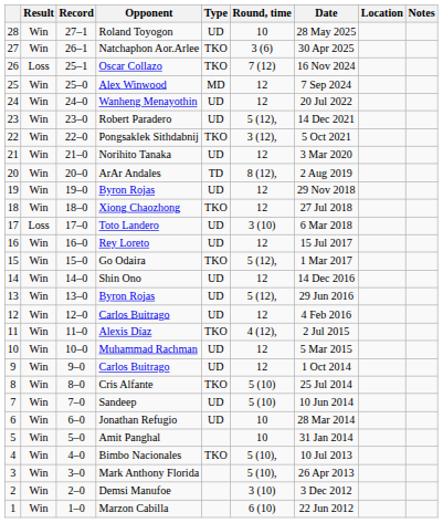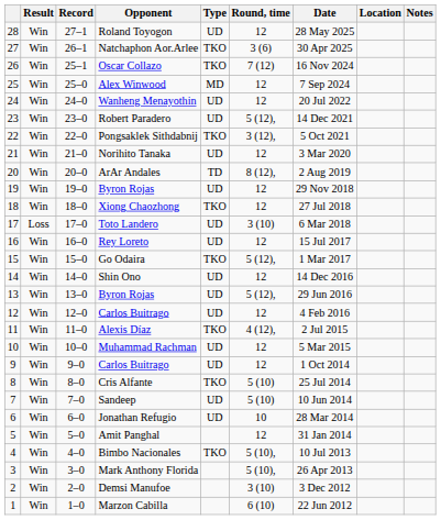 <table class="wikitable" style="text-align:center">
 <tr>
 <th></th>
 <th>Result</th>
 <th>Record</th>
 <th>Opponent</th>
 <th>Type</th>
 <th>Round, time</th>
 <th>Date</th>
 <th>Location</th>
 <th>Notes</th>
 </tr>
 <tr>
 <td>28</td>
 <td>Win</td>
 <td>27–1</td>
 <td style="text-align: left;">Roland Toyogon</td>
 <td>UD</td>
-<td>10</td>
+<td>12</td>
 <td>28 May 2025</td>
 <td align=left></td>
 <td style="text-align:left;"></td>
 </tr>
 <tr>
 <td>27</td>
 <td>Win</td>
 <td>26–1</td>
 <td style="text-align:left;">Natchaphon Aor.Arlee</td>
 <td>TKO</td>
 <td>3 (6) </td>
 <td>30 Apr 2025</td>
 <td align=left></td>
 <td align=left></td>
 </tr>
 <tr>
 <td>26</td>
-<td>Loss</td>
+<td>Win</td>
 <td>25–1</td>
 <td style="text-align:left;"><a href='#'>Oscar Collazo</a></td>
 <td>TKO</td>
 <td>7 (12) </td>
 <td>16 Nov 2024</td>
 <td align=left></td>
 <td align=left></td>
 </tr>
 <tr>
 <td>25</td>
 <td>Win</td>
 <td>25–0</td>
 <td style="text-align:left;"><a href='#'>Alex Winwood</a></td>
 <td>MD</td>
 <td>12</td>
 <td>7 Sep 2024</td>
 <td style="text-align:left;"></td>
 <td style="text-align:left;"></td>
 </tr>
 <tr>
 <td>24</td>
 <td>Win</td>
 <td>24–0</td>
 <td style="text-align:left;"><a href='#'>Wanheng Menayothin</a></td>
 <td>UD</td>
 <td>12</td>
 <td>20 Jul 2022</td>
 <td style="text-align:left;"></td>
 <td style="text-align:left;"></td>
 </tr>
 <tr>
 <td>23</td>
 <td>Win</td>
 <td>23–0</td>
 <td style="text-align:left;">Robert Paradero</td>
 <td>UD</td>
 <td>5 (12), </td>
 <td>14 Dec 2021</td>
 <td style="text-align:left;"></td>
 <td style="text-align:left;"></td>
 </tr>
 <tr>
 <td>22</td>
 <td>Win</td>
 <td>22–0</td>
 <td style="text-align:left;">Pongsaklek Sithdabnij</td>
 <td>TKO</td>
 <td>3 (12), </td>
 <td>5 Oct 2021</td>
 <td style="text-align:left;"></td>
 <td style="text-align:left;"></td>
 </tr>
 <tr>
 <td>21</td>
 <td>Win</td>
 <td>21–0</td>
 <td style="text-align:left;">Norihito Tanaka</td>
 <td>UD</td>
 <td>12</td>
 <td>3 Mar 2020</td>
 <td style="text-align:left;"></td>
 <td style="text-align:left;"></td>
 </tr>
 <tr>
 <td>20</td>
 <td>Win</td>
 <td>20–0</td>
 <td style="text-align:left;">ArAr Andales</td>
 <td>TD</td>
 <td>8 (12), </td>
 <td>2 Aug 2019</td>
 <td style="text-align:left;"></td>
 <td style="text-align:left;"></td>
 </tr>
 <tr>
 <td>19</td>
 <td>Win</td>
 <td>19–0</td>
 <td style="text-align:left;"><a href='#'>Byron Rojas</a></td>
 <td>UD</td>
 <td>12</td>
 <td>29 Nov 2018</td>
 <td style="text-align:left;"></td>
 <td style="text-align:left;"></td>
 </tr>
 <tr>
 <td>18</td>
 <td>Win</td>
 <td>18–0</td>
 <td style="text-align:left;"><a href='#'>Xiong Chaozhong</a></td>
 <td>TKO</td>
 <td>12</td>
 <td>27 Jul 2018</td>
 <td style="text-align:left;"></td>
 <td style="text-align:left;"></td>
 </tr>
 <tr>
 <td>17</td>
 <td>Loss</td>
 <td>17–0</td>
 <td style="text-align:left;"><a href='#'>Toto Landero</a></td>
 <td>UD</td>
 <td>3 (10)</td>
 <td>6 Mar 2018</td>
 <td style="text-align:left;"></td>
 <td style="text-align:left;"></td>
 </tr>
 <tr>
 <td>16</td>
 <td>Win</td>
 <td>16–0</td>
 <td style="text-align:left;"><a href='#'>Rey Loreto</a></td>
 <td>UD</td>
 <td>12</td>
 <td>15 Jul 2017</td>
 <td style="text-align:left;"></td>
 <td style="text-align:left;"></td>
 </tr>
 <tr>
 <td>15</td>
 <td>Win</td>
 <td>15–0</td>
 <td style="text-align:left;">Go Odaira</td>
 <td>TKO</td>
 <td>5 (12), </td>
 <td>1 Mar 2017</td>
 <td style="text-align:left;"></td>
 <td style="text-align:left;"></td>
 </tr>
 <tr>
 <td>14</td>
 <td>Win</td>
 <td>14–0</td>
 <td style="text-align:left;">Shin Ono</td>
 <td>UD</td>
 <td>12</td>
 <td>14 Dec 2016</td>
 <td style="text-align:left;"></td>
 <td style="text-align:left;"></td>
 </tr>
 <tr>
 <td>13</td>
 <td>Win</td>
 <td>13–0</td>
 <td style="text-align:left;"><a href='#'>Byron Rojas</a></td>
 <td>UD</td>
 <td>5 (12), </td>
 <td>29 Jun 2016</td>
 <td style="text-align:left;"></td>
 <td style="text-align:left;"></td>
 </tr>
 <tr>
 <td>12</td>
 <td>Win</td>
 <td>12–0</td>
 <td style="text-align:left;"><a href='#'>Carlos Buitrago</a></td>
 <td>UD</td>
 <td>12</td>
 <td>4 Feb 2016</td>
 <td style="text-align:left;"></td>
 <td style="text-align:left;"></td>
 </tr>
 <tr>
 <td>11</td>
 <td>Win</td>
 <td>11–0</td>
 <td style="text-align:left;"><a href='#'>Alexis Díaz</a></td>
 <td>TKO</td>
 <td>4 (12), </td>
 <td>2 Jul 2015</td>
 <td style="text-align:left;"></td>
 <td style="text-align:left;"></td>
 </tr>
 <tr>
 <td>10</td>
 <td>Win</td>
 <td>10–0</td>
 <td style="text-align:left;"><a href='#'>Muhammad Rachman</a></td>
 <td>UD</td>
 <td>12</td>
 <td>5 Mar 2015</td>
 <td style="text-align:left;"></td>
 <td style="text-align:left;"></td>
 </tr>
 <tr>
 <td>9</td>
 <td>Win</td>
 <td>9–0</td>
 <td style="text-align:left;"><a href='#'>Carlos Buitrago</a></td>
 <td>UD</td>
 <td>12</td>
 <td>1 Oct 2014</td>
 <td style="text-align:left;"></td>
 <td style="text-align:left;"></td>
 </tr>
 <tr>
 <td>8</td>
 <td>Win</td>
 <td>8–0</td>
 <td style="text-align:left;">Cris Alfante</td>
 <td>TKO</td>
 <td>5 (10)</td>
 <td>25 Jul 2014</td>
 <td style="text-align:left;"></td>
 <td style="text-align:left;"></td>
 </tr>
 <tr>
 <td>7</td>
 <td>Win</td>
 <td>7–0</td>
 <td style="text-align:left;">Sandeep</td>
 <td>UD</td>
 <td>5 (10)</td>
 <td>10 Jun 2014</td>
 <td style="text-align:left;"></td>
 <td style="text-align:left;"></td>
 </tr>
 <tr>
 <td>6</td>
 <td>Win</td>
 <td>6–0</td>
 <td style="text-align:left;">Jonathan Refugio</td>
 <td>UD</td>
 <td>10</td>
 <td>28 Mar 2014</td>
 <td style="text-align:left;"></td>
 <td style="text-align:left;"></td>
 </tr>
 <tr>
 <td>5</td>
 <td>Win</td>
 <td>5–0</td>
 <td style="text-align:left;">Amit Panghal</td>
 <td></td>
-<td>10</td>
+<td>12</td>
 <td>31 Jan 2014</td>
 <td style="text-align:left;"></td>
 <td style="text-align:left;"></td>
 </tr>
 <tr>
 <td>4</td>
 <td>Win</td>
 <td>4–0</td>
 <td style="text-align:left;">Bimbo Nacionales</td>
 <td>TKO</td>
 <td>5 (10), </td>
 <td>10 Jul 2013</td>
 <td style="text-align:left;"></td>
 <td style="text-align:left;"></td>
 </tr>
 <tr>
 <td>3</td>
 <td>Win</td>
 <td>3–0</td>
 <td style="text-align:left;">Mark Anthony Florida</td>
 <td></td>
 <td>5 (10), </td>
 <td>26 Apr 2013</td>
 <td style="text-align:left;"></td>
 <td style="text-align:left;"></td>
 </tr>
 <tr>
 <td>2</td>
 <td>Win</td>
 <td>2–0</td>
 <td style="text-align:left;">Demsi Manufoe</td>
 <td></td>
 <td>3 (10)</td>
 <td>3 Dec 2012</td>
 <td style="text-align:left;"></td>
 <td style="text-align:left;"></td>
 </tr>
 <tr>
 <td>1</td>
 <td>Win</td>
 <td>1–0</td>
 <td style="text-align:left;">Marzon Cabilla</td>
 <td></td>
 <td>6 (10)</td>
 <td>22 Jun 2012</td>
 <td style="text-align:left;"></td>
 <td style="text-align:left;"></td>
 </tr>
 </table>
